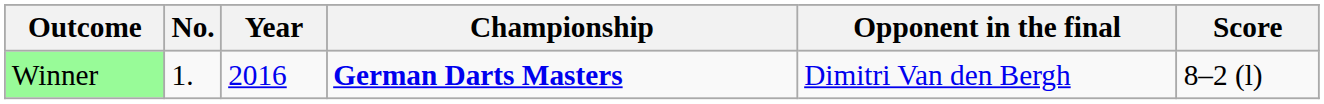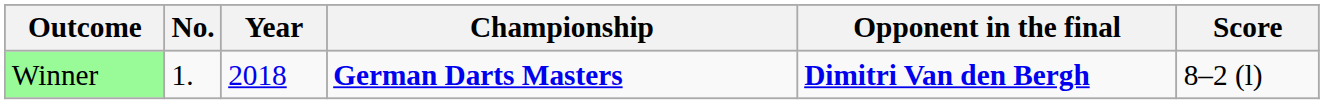 <table class=" sortable wikitable">
 <tr>
 <th style="width:80px;">Outcome</th>
 <th style="width:20px;">No.</th>
 <th style="width:50px;">Year</th>
 <th style="width:250px;">Championship</th>
 <th style="width:200px;">Opponent in the final</th>
 <th style="width:70px;">Score</th>
 </tr>
 <tr style=>
 <td style="background:#98FB98">Winner</td>
 <td>1.</td>
-<td><a href='#'>2016</a></td>
+<td><a href='#'>2018</a></td>
 <td><strong><a href='#'>German Darts Masters</a></strong></td>
-<td> <a href='#'>Dimitri Van den Bergh</a></td>
+<td><strong> <a href='#'>Dimitri Van den Bergh</a></strong></td>
 <td>8–2 (l)</td>
 </tr>
 </table>
